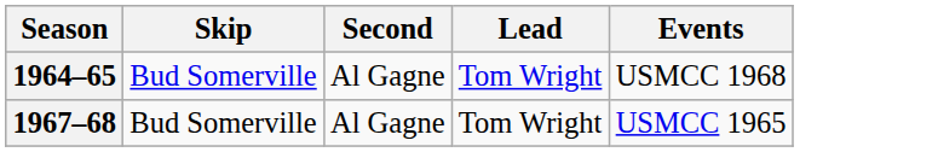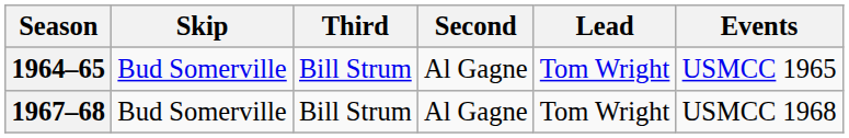 <table class="wikitable">
 <tr>
 <th scope="col">Season</th>
 <th scope="col">Skip</th>
+<th scope="col">Third</th>
 <th scope="col">Second</th>
 <th scope="col">Lead</th>
 <th scope="col">Events</th>
 </tr>
 <tr>
 <th scope="row">1964–65</th>
 <td><a href='#'>Bud Somerville</a></td>
+<td><a href='#'>Bill Strum</a></td>
 <td>Al Gagne</td>
 <td><a href='#'>Tom Wright</a></td>
-<td>USMCC 1968 <br> </td>
+<td><a href='#'>USMCC</a> 1965 <br> </td>
 </tr>
 <tr>
 <th scope="row">1967–68</th>
 <td>Bud Somerville</td>
+<td>Bill Strum</td>
 <td>Al Gagne</td>
 <td>Tom Wright</td>
-<td><a href='#'>USMCC</a> 1965 <br> </td>
+<td>USMCC 1968 <br> </td>
 </tr>
 </table>
